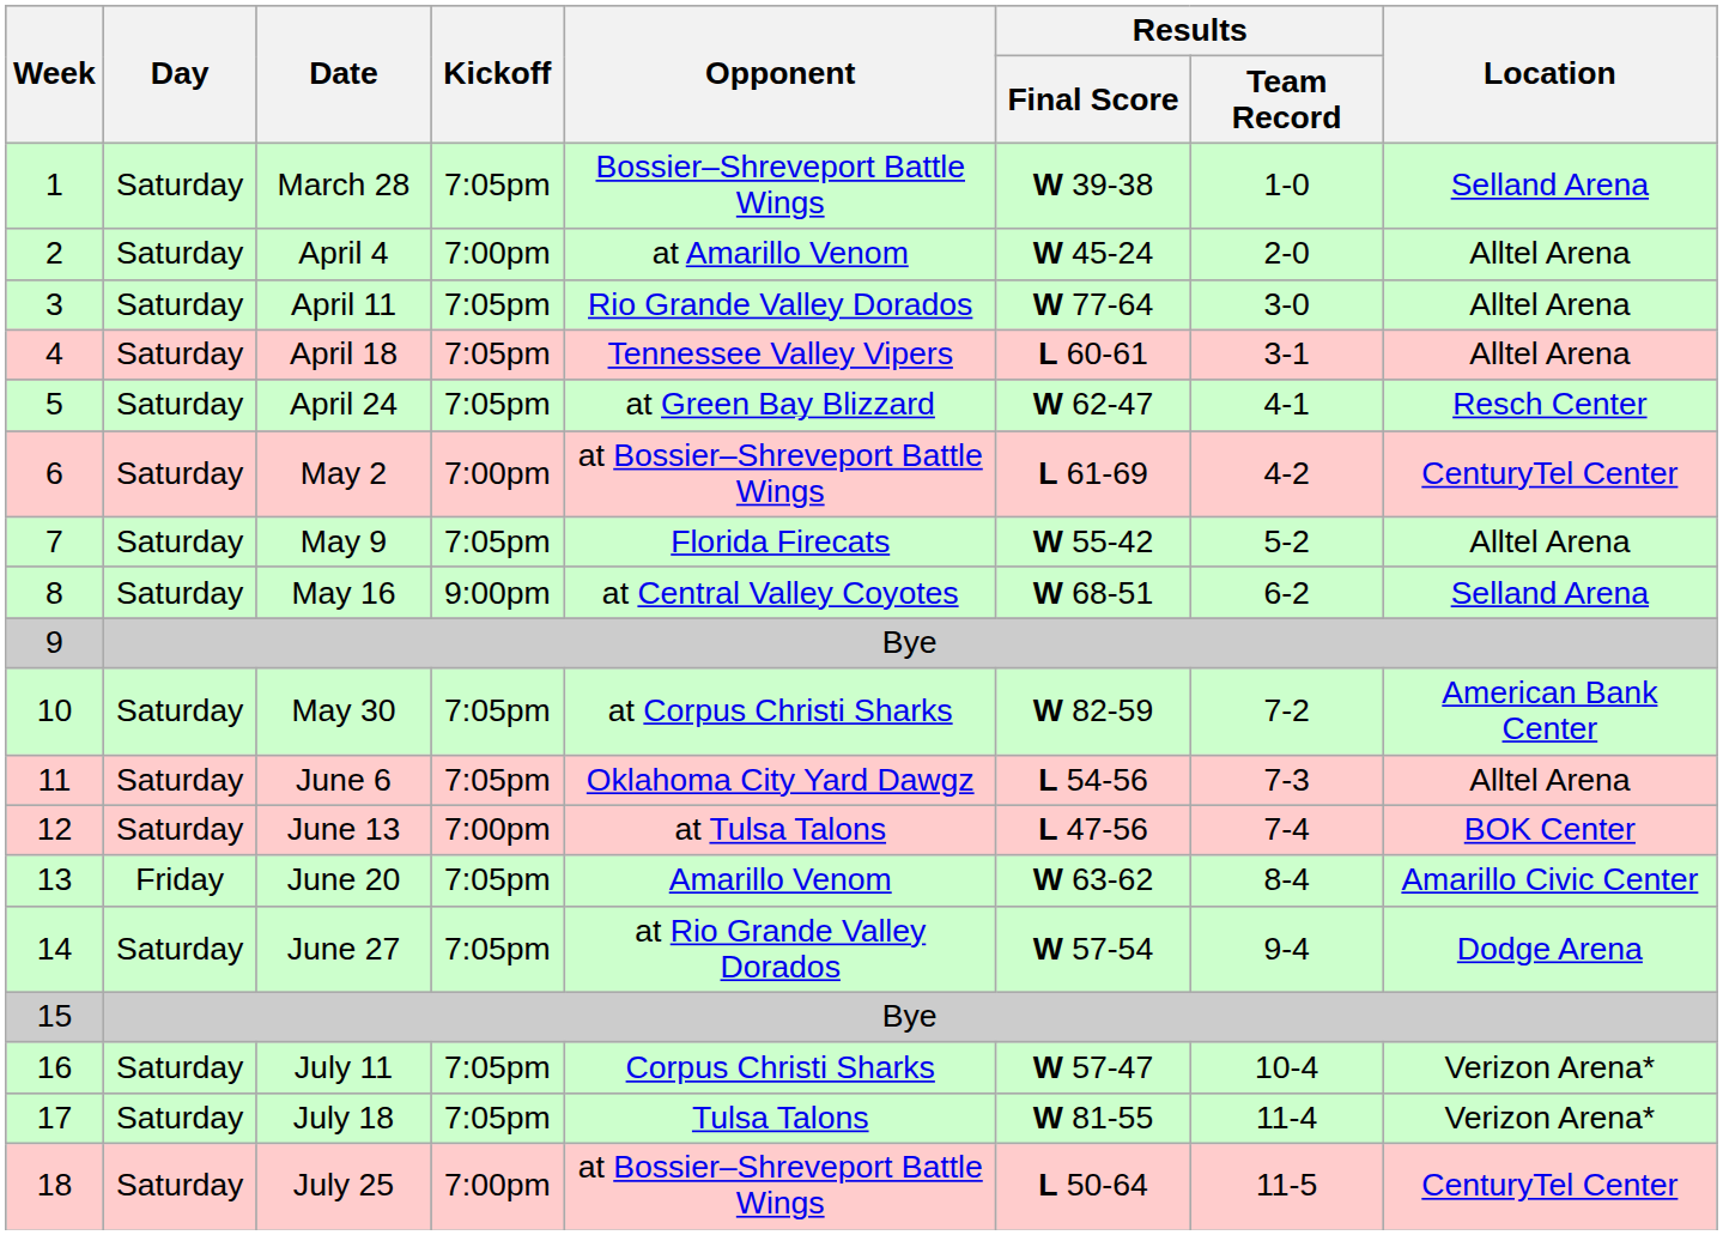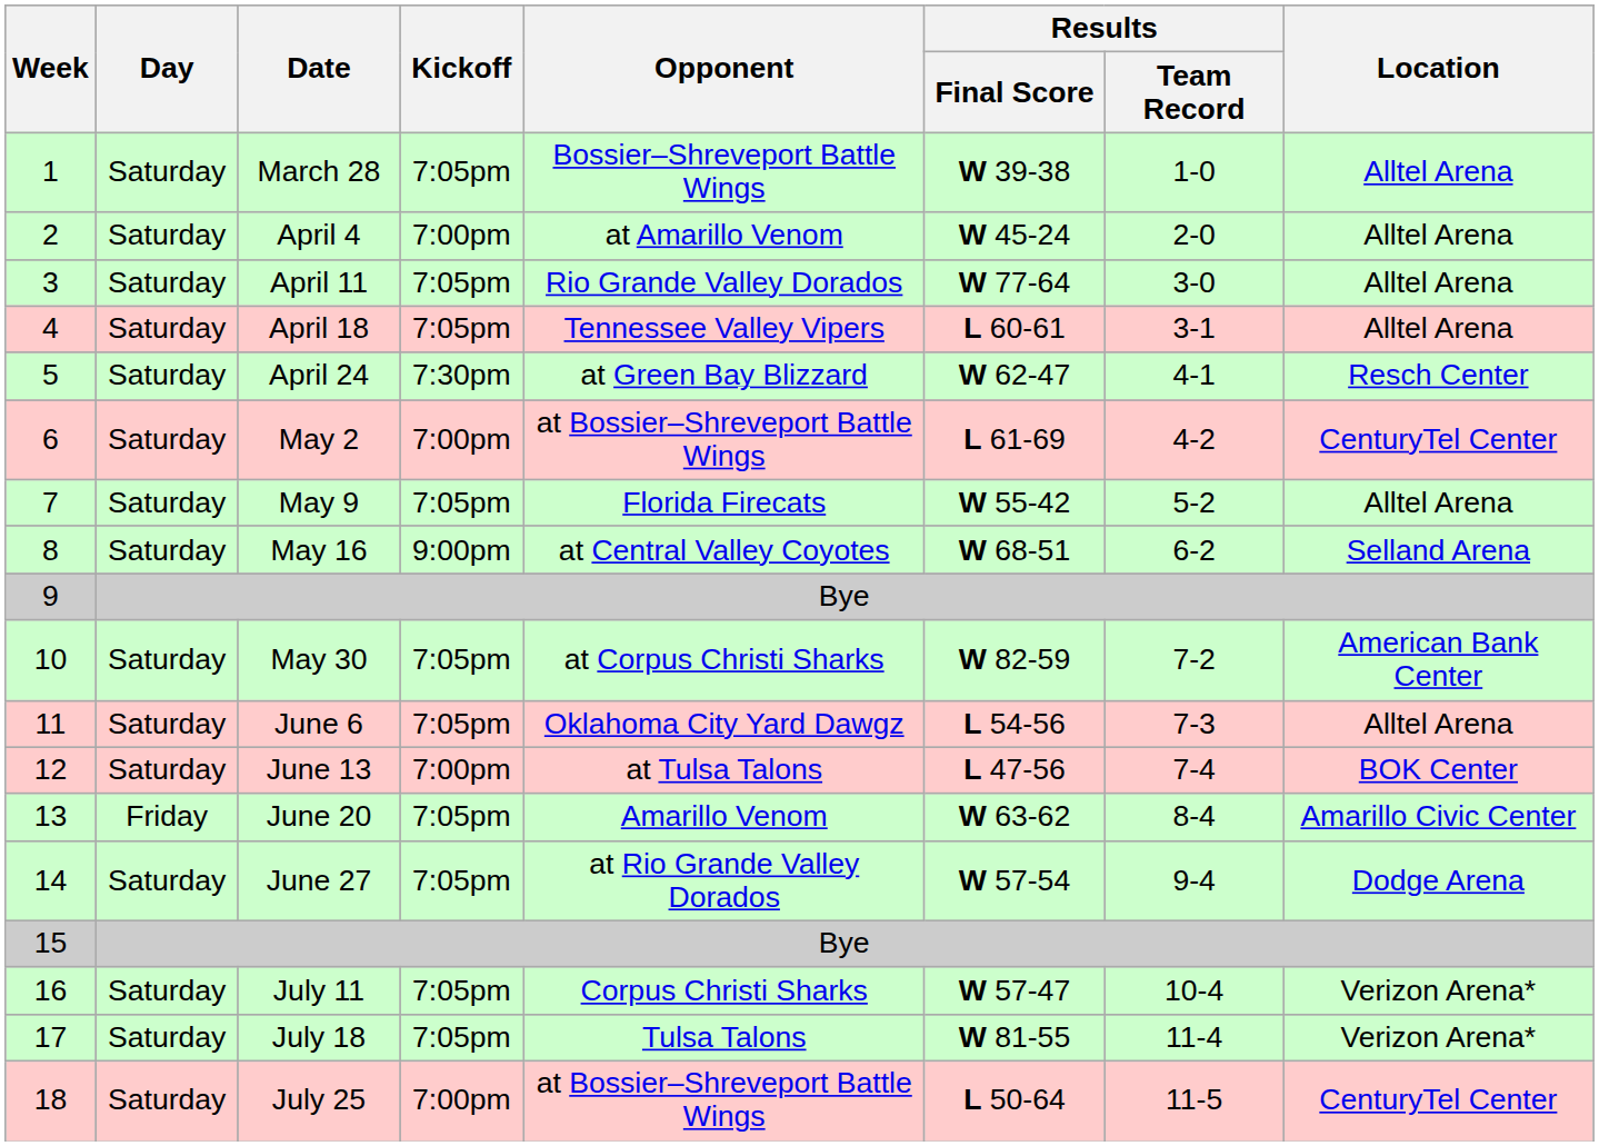 <table class="wikitable">
 <tr>
 <th rowspan="2" style="width:40px;">Week</th>
 <th rowspan="2" style="width:70px;">Day</th>
 <th rowspan="2" style="width:80px;">Date</th>
 <th rowspan="2" style="width:60px;">Kickoff</th>
 <th rowspan="2" style="width:210px;">Opponent</th>
 <th colspan="2" style="width:180px;">Results</th>
 <th rowspan="2" style="width:160px;">Location</th>
 </tr>
 <tr>
 <th style="width:90px;">Final Score</th>
 <th style="width:90px;">Team Record</th>
 </tr>
 <tr style="text-align:center; background:#cfc;">
 <td>1</td>
 <td>Saturday</td>
 <td>March 28</td>
 <td>7:05pm</td>
 <td><a href='#'>Bossier–Shreveport Battle Wings</a></td>
 <td><strong>W</strong> 39-38</td>
 <td>1-0</td>
-<td><a href='#'>Selland Arena</a></td>
+<td><a href='#'>Alltel Arena</a></td>
 </tr>
 <tr style="text-align:center; background:#cfc; text-align:center;">
 <td>2</td>
 <td>Saturday</td>
 <td>April 4</td>
 <td>7:00pm</td>
 <td>at <a href='#'>Amarillo Venom</a></td>
 <td><strong>W</strong> 45-24</td>
 <td>2-0</td>
 <td>Alltel Arena</td>
 </tr>
 <tr style="text-align:center; background:#cfc; text-align:center;">
 <td>3</td>
 <td>Saturday</td>
 <td>April 11</td>
 <td>7:05pm</td>
 <td><a href='#'>Rio Grande Valley Dorados</a></td>
 <td><strong>W</strong> 77-64</td>
 <td>3-0</td>
 <td>Alltel Arena</td>
 </tr>
 <tr style="text-align:center; background:#fcc;">
 <td>4</td>
 <td>Saturday</td>
 <td>April 18</td>
 <td>7:05pm</td>
 <td><a href='#'>Tennessee Valley Vipers</a></td>
 <td><strong>L</strong> 60-61</td>
 <td>3-1</td>
 <td>Alltel Arena</td>
 </tr>
 <tr style="text-align:center; background:#cfc; text-align:center;">
 <td>5</td>
 <td>Saturday</td>
 <td>April 24</td>
-<td>7:05pm</td>
+<td>7:30pm</td>
 <td>at <a href='#'>Green Bay Blizzard</a></td>
 <td><strong>W</strong> 62-47</td>
 <td>4-1</td>
 <td><a href='#'>Resch Center</a></td>
 </tr>
 <tr style="text-align:center; background:#fcc;">
 <td>6</td>
 <td>Saturday</td>
 <td>May 2</td>
 <td>7:00pm</td>
 <td>at <a href='#'>Bossier–Shreveport Battle Wings</a></td>
 <td><strong>L</strong> 61-69</td>
 <td>4-2</td>
 <td><a href='#'>CenturyTel Center</a></td>
 </tr>
 <tr style="text-align:center; background:#cfc; text-align:center;">
 <td>7</td>
 <td>Saturday</td>
 <td>May 9</td>
 <td>7:05pm</td>
 <td><a href='#'>Florida Firecats</a></td>
 <td><strong>W</strong> 55-42</td>
 <td>5-2</td>
 <td>Alltel Arena</td>
 </tr>
 <tr style="text-align:center; background:#cfc; text-align:center;">
 <td>8</td>
 <td>Saturday</td>
 <td>May 16</td>
 <td>9:00pm</td>
 <td>at <a href='#'>Central Valley Coyotes</a></td>
 <td><strong>W</strong> 68-51</td>
 <td>6-2</td>
 <td><a href='#'>Selland Arena</a></td>
 </tr>
 <tr style="background:#ccc; text-align:center;">
 <td>9</td>
 <td colspan="7">Bye</td>
 </tr>
 <tr style="text-align:center; background:#cfc; text-align:center;">
 <td>10</td>
 <td>Saturday</td>
 <td>May 30</td>
 <td>7:05pm</td>
 <td>at <a href='#'>Corpus Christi Sharks</a></td>
 <td><strong>W</strong> 82-59</td>
 <td>7-2</td>
 <td><a href='#'>American Bank Center</a></td>
 </tr>
 <tr style="text-align:center; background:#fcc; text-align:center;">
 <td>11</td>
 <td>Saturday</td>
 <td>June 6</td>
 <td>7:05pm</td>
 <td><a href='#'>Oklahoma City Yard Dawgz</a></td>
 <td><strong>L</strong> 54-56</td>
 <td>7-3</td>
 <td>Alltel Arena</td>
 </tr>
 <tr style="text-align:center; background:#fcc;">
 <td>12</td>
 <td>Saturday</td>
 <td>June 13</td>
 <td>7:00pm</td>
 <td>at <a href='#'>Tulsa Talons</a></td>
 <td><strong>L</strong> 47-56</td>
 <td>7-4</td>
 <td><a href='#'>BOK Center</a></td>
 </tr>
 <tr style="text-align:center; background:#cfc; text-align:center;">
 <td>13</td>
 <td>Friday</td>
 <td>June 20</td>
 <td>7:05pm</td>
 <td><a href='#'>Amarillo Venom</a></td>
 <td><strong>W</strong> 63-62</td>
 <td>8-4</td>
 <td><a href='#'>Amarillo Civic Center</a></td>
 </tr>
 <tr style="text-align:center; background:#cfc;">
 <td>14</td>
 <td>Saturday</td>
 <td>June 27</td>
 <td>7:05pm</td>
 <td>at <a href='#'>Rio Grande Valley Dorados</a></td>
 <td><strong>W</strong> 57-54</td>
 <td>9-4</td>
 <td><a href='#'>Dodge Arena</a></td>
 </tr>
 <tr style="background:#ccc; text-align:center;">
 <td>15</td>
 <td colspan="7">Bye</td>
 </tr>
 <tr style="text-align:center; background:#cfc; text-align:center;">
 <td>16</td>
 <td>Saturday</td>
 <td>July 11</td>
 <td>7:05pm</td>
 <td><a href='#'>Corpus Christi Sharks</a></td>
 <td><strong>W</strong> 57-47</td>
 <td>10-4</td>
 <td>Verizon Arena*</td>
 </tr>
 <tr style="text-align:center; background:#cfc;">
 <td>17</td>
 <td>Saturday</td>
 <td>July 18</td>
 <td>7:05pm</td>
 <td><a href='#'>Tulsa Talons</a></td>
 <td><strong>W</strong> 81-55</td>
 <td>11-4</td>
 <td>Verizon Arena*</td>
 </tr>
 <tr style="text-align:center; background:#fcc;">
 <td>18</td>
 <td>Saturday</td>
 <td>July 25</td>
 <td>7:00pm</td>
 <td>at <a href='#'>Bossier–Shreveport Battle Wings</a></td>
 <td><strong>L</strong> 50-64</td>
 <td>11-5</td>
 <td><a href='#'>CenturyTel Center</a></td>
 </tr>
 </table>
